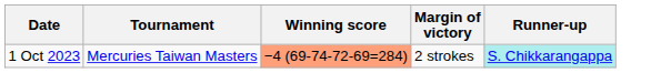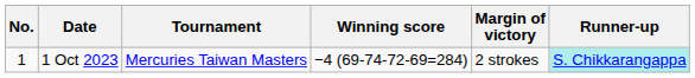 <table class="wikitable" style="font-size:95%;">
 <tr>
+<th>No.</th>
 <th>Date</th>
 <th>Tournament</th>
 <th>Winning score</th>
 <th>Margin of<br>victory</th>
 <th>Runner-up</th>
 </tr>
 <tr>
+<td align=center>1</td>
 <td align=right>1 Oct <a href='#'>2023</a></td>
 <td><a href='#'>Mercuries Taiwan Masters</a></td>
-<td style="background: lightsalmon;">−4 (69-74-72-69=284)</td>
+<td>−4 (69-74-72-69=284)</td>
 <td>2 strokes</td>
 <td style="background: paleturquoise;"> <a href='#'>S. Chikkarangappa</a></td>
 </tr>
 </table>
